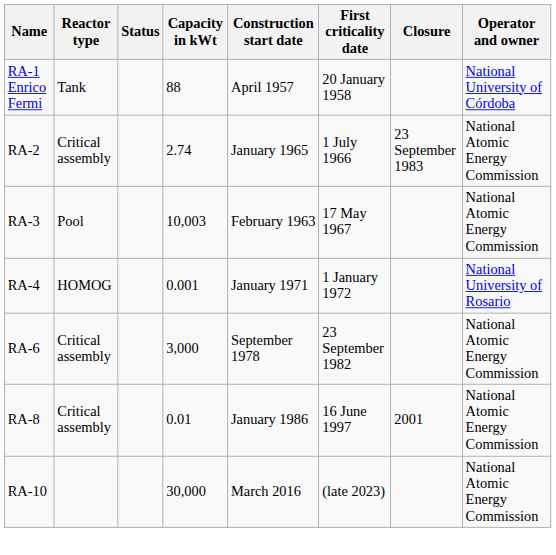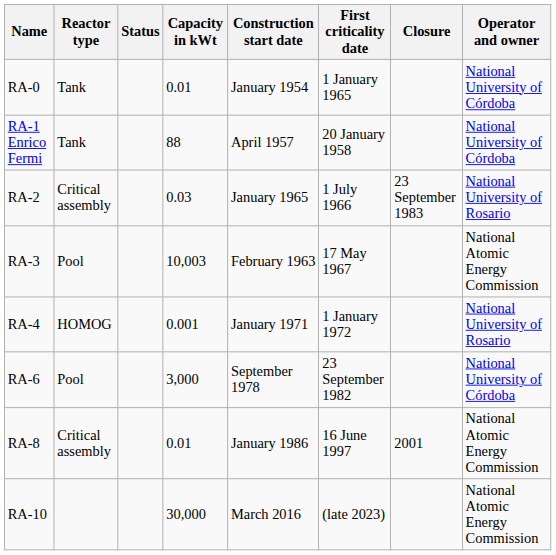 <table class="wikitable sortable mw-datatable">
 <tr>
 <th>Name</th>
 <th>Reactor type</th>
 <th>Status</th>
 <th>Capacity in kWt</th>
 <th>Construction start date</th>
 <th>First criticality date</th>
 <th>Closure</th>
 <th>Operator and owner</th>
+</tr>
+<tr>
+<td>RA-0</td>
+<td>Tank</td>
+<td></td>
+<td>0.01</td>
+<td>January 1954</td>
+<td>1 January 1965</td>
+<td></td>
+<td><a href='#'>National University of Córdoba</a></td>
 </tr>
 <tr>
 <td><a href='#'>RA-1 Enrico Fermi</a></td>
 <td>Tank</td>
 <td></td>
 <td>88</td>
 <td>April 1957</td>
 <td>20 January 1958</td>
 <td></td>
 <td><a href='#'>National University of Córdoba</a></td>
 </tr>
 <tr>
 <td>RA-2</td>
 <td>Critical assembly</td>
 <td></td>
-<td>2.74</td>
+<td>0.03</td>
 <td>January 1965</td>
 <td>1 July 1966</td>
 <td>23 September 1983</td>
-<td>National Atomic Energy Commission</td>
+<td><a href='#'>National University of Rosario</a></td>
 </tr>
 <tr>
 <td>RA-3</td>
 <td>Pool</td>
 <td></td>
 <td>10,003</td>
 <td>February 1963</td>
 <td>17 May 1967</td>
 <td></td>
 <td>National Atomic Energy Commission</td>
 </tr>
 <tr>
 <td>RA-4</td>
 <td>HOMOG</td>
 <td></td>
 <td>0.001</td>
 <td>January 1971</td>
 <td>1 January 1972</td>
 <td></td>
 <td><a href='#'>National University of Rosario</a></td>
 </tr>
 <tr>
 <td>RA-6</td>
-<td>Critical assembly</td>
+<td>Pool</td>
 <td></td>
 <td>3,000</td>
 <td>September 1978</td>
 <td>23 September 1982</td>
 <td></td>
-<td>National Atomic Energy Commission</td>
+<td><a href='#'>National University of Córdoba</a></td>
 </tr>
 <tr>
 <td>RA-8</td>
 <td>Critical assembly</td>
 <td></td>
 <td>0.01</td>
 <td>January 1986</td>
 <td>16 June 1997</td>
 <td>2001</td>
 <td>National Atomic Energy Commission</td>
 </tr>
 <tr>
 <td>RA-10</td>
 <td></td>
 <td></td>
 <td>30,000</td>
 <td>March 2016</td>
 <td>(late 2023)</td>
 <td></td>
 <td>National Atomic Energy Commission</td>
 </tr>
 </table>
